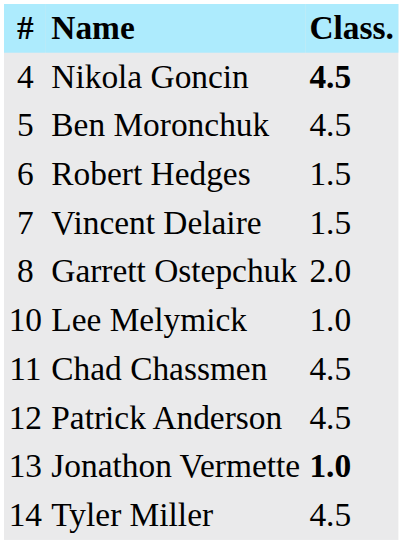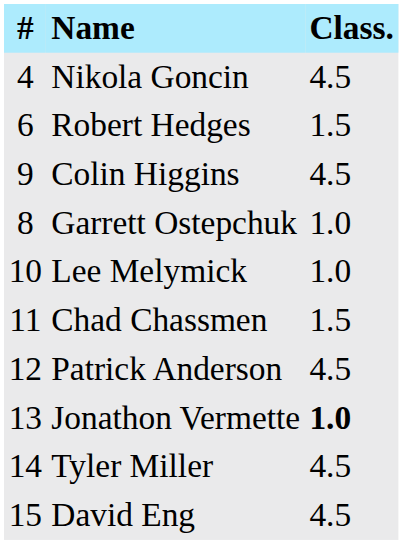 <table border=0 cellpadding=2 cellspacing=0  |- bgcolor=#EAEAEB style="text-align:center; font-size:90%;">
 <tr bgcolor=#ADEBFD>
 <th>#</th>
 <th align=left>Name</th>
 <th align=left>Class.</th>
 </tr>
 <tr>
 <td>4</td>
 <td align=left>Nikola Goncin</td>
-<td align=left><strong>4.5</strong></td>
-</tr>
-<tr>
-<td>5</td>
-<td align=left>Ben Moronchuk</td>
 <td align=left>4.5</td>
 </tr>
 <tr>
 <td>6</td>
 <td align=left>Robert Hedges</td>
 <td align=left>1.5</td>
 </tr>
 <tr>
-<td>7</td>
-<td align=left>Vincent Delaire</td>
-<td align=left>1.5</td>
+<td>9</td>
+<td align=left>Colin Higgins</td>
+<td align=left>4.5</td>
 </tr>
 <tr>
 <td>8</td>
 <td align=left>Garrett Ostepchuk</td>
-<td align=left>2.0</td>
+<td align=left>1.0</td>
 </tr>
 <tr>
 <td>10</td>
 <td align=left>Lee Melymick</td>
 <td align=left>1.0</td>
 </tr>
 <tr>
 <td>11</td>
 <td align=left>Chad Chassmen</td>
-<td align=left>4.5</td>
+<td align=left>1.5</td>
 </tr>
 <tr>
 <td>12</td>
 <td align=left>Patrick Anderson</td>
 <td align=left>4.5</td>
 </tr>
 <tr>
 <td>13</td>
 <td align=left>Jonathon Vermette</td>
 <td align=left><strong>1.0</strong></td>
 </tr>
 <tr>
 <td>14</td>
 <td align=left>Tyler Miller</td>
 <td align=left>4.5</td>
 </tr>
+<tr>
+<td>15</td>
+<td align=left>David Eng</td>
+<td align=left>4.5</td>
+</tr>
 </table>
